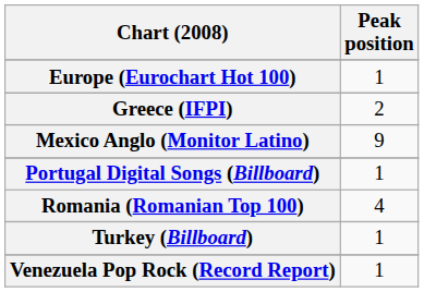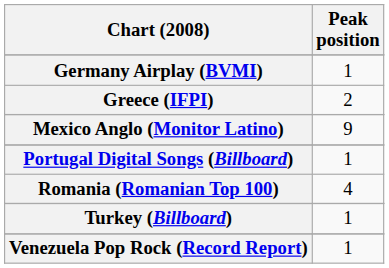 <table class="wikitable sortable plainrowheaders">
 <tr>
 <th>Chart (2008)</th>
 <th>Peak<br>position</th>
 </tr>
 <tr>
 </tr>
 <tr>
 </tr>
 <tr>
 </tr>
 <tr>
 </tr>
 <tr>
 </tr>
 <tr>
 </tr>
 <tr>
 </tr>
 <tr>
-<th scope="row">Europe (<a href='#'>Eurochart Hot 100</a>)</th>
-<td style="text-align:center;">1</td>
 </tr>
 <tr>
 </tr>
 <tr>
 </tr>
 <tr>
+<th scope="row">Germany Airplay (<a href='#'>BVMI</a>)</th>
+<td style="text-align:center;">1</td>
 </tr>
 <tr>
 <th scope="row">Greece (<a href='#'>IFPI</a>)</th>
 <td style="text-align:center;">2</td>
 </tr>
 <tr>
 </tr>
 <tr>
 </tr>
 <tr>
 </tr>
 <tr>
 </tr>
 <tr>
 <th scope="row">Mexico Anglo (<a href='#'>Monitor Latino</a>)</th>
 <td style="text-align:center;">9</td>
 </tr>
 <tr>
 </tr>
 <tr>
 </tr>
 <tr>
 </tr>
 <tr>
 </tr>
 <tr>
 <th scope="row"><a href='#'>Portugal Digital Songs</a> (<em><a href='#'>Billboard</a></em>)</th>
 <td style="text-align:center;">1</td>
 </tr>
 <tr>
 <th scope="row">Romania (<a href='#'>Romanian Top 100</a>)</th>
 <td style="text-align:center;">4</td>
 </tr>
 <tr>
 </tr>
 <tr>
 </tr>
 <tr>
 </tr>
 <tr>
 </tr>
 <tr>
 <th scope="row">Turkey (<em><a href='#'>Billboard</a></em>)</th>
 <td style="text-align:center;">1</td>
 </tr>
 <tr>
 </tr>
 <tr>
 </tr>
 <tr>
 </tr>
 <tr>
 </tr>
 <tr>
 </tr>
 <tr>
 </tr>
 <tr>
 </tr>
 <tr>
 <th scope="row">Venezuela Pop Rock (<a href='#'>Record Report</a>)</th>
 <td align="center">1</td>
 </tr>
 </table>
